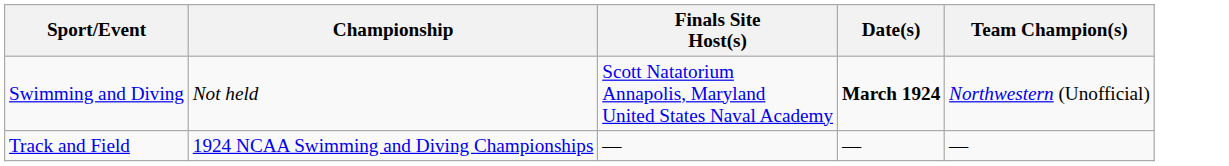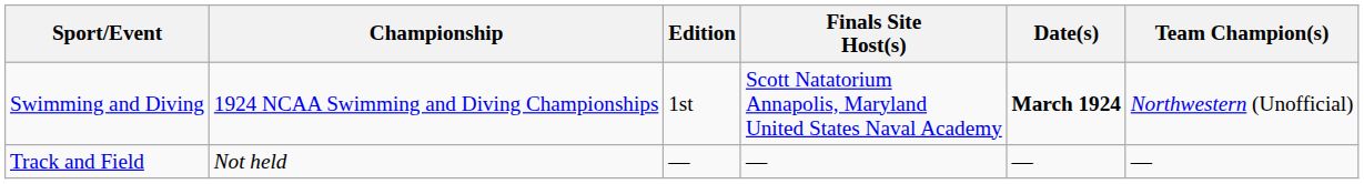 <table class="wikitable sortable" style="text-align:left">
 <tr>
 <th>Sport/Event</th>
 <th>Championship</th>
+<th>Edition</th>
 <th>Finals Site<br>Host(s)</th>
 <th>Date(s)</th>
 <th>Team Champion(s)</th>
 </tr>
 <tr>
 <td><a href='#'>Swimming and Diving</a></td>
-<td><em>Not held</em></td>
+<td><a href='#'>1924 NCAA Swimming and Diving Championships</a></td>
+<td>1st</td>
 <td><a href='#'>Scott Natatorium</a><br><a href='#'>Annapolis, Maryland</a><br><a href='#'>United States Naval Academy</a></td>
 <td><strong>March 1924</strong></td>
 <td><em><a href='#'>Northwestern</a></em> (Unofficial)</td>
 </tr>
 <tr>
 <td><a href='#'>Track and Field</a></td>
-<td><a href='#'>1924 NCAA Swimming and Diving Championships</a></td>
+<td><em>Not held</em></td>
+<td>—</td>
 <td>—</td>
 <td>—</td>
 <td>—</td>
 </tr>
 </table>
